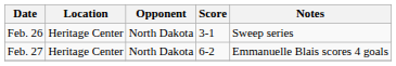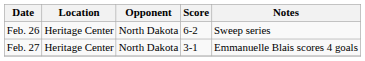 <table class="wikitable">
 <tr>
 <th>Date</th>
 <th>Location</th>
 <th>Opponent</th>
 <th>Score</th>
 <th>Notes</th>
 </tr>
 <tr>
 <td>Feb. 26</td>
 <td>Heritage Center</td>
 <td>North Dakota</td>
-<td>3-1</td>
+<td>6-2</td>
 <td>Sweep series</td>
 </tr>
 <tr>
 <td>Feb. 27</td>
 <td>Heritage Center</td>
 <td>North Dakota</td>
-<td>6-2</td>
+<td>3-1</td>
 <td>Emmanuelle Blais scores 4 goals</td>
 </tr>
 <tr>
 </tr>
 </table>
